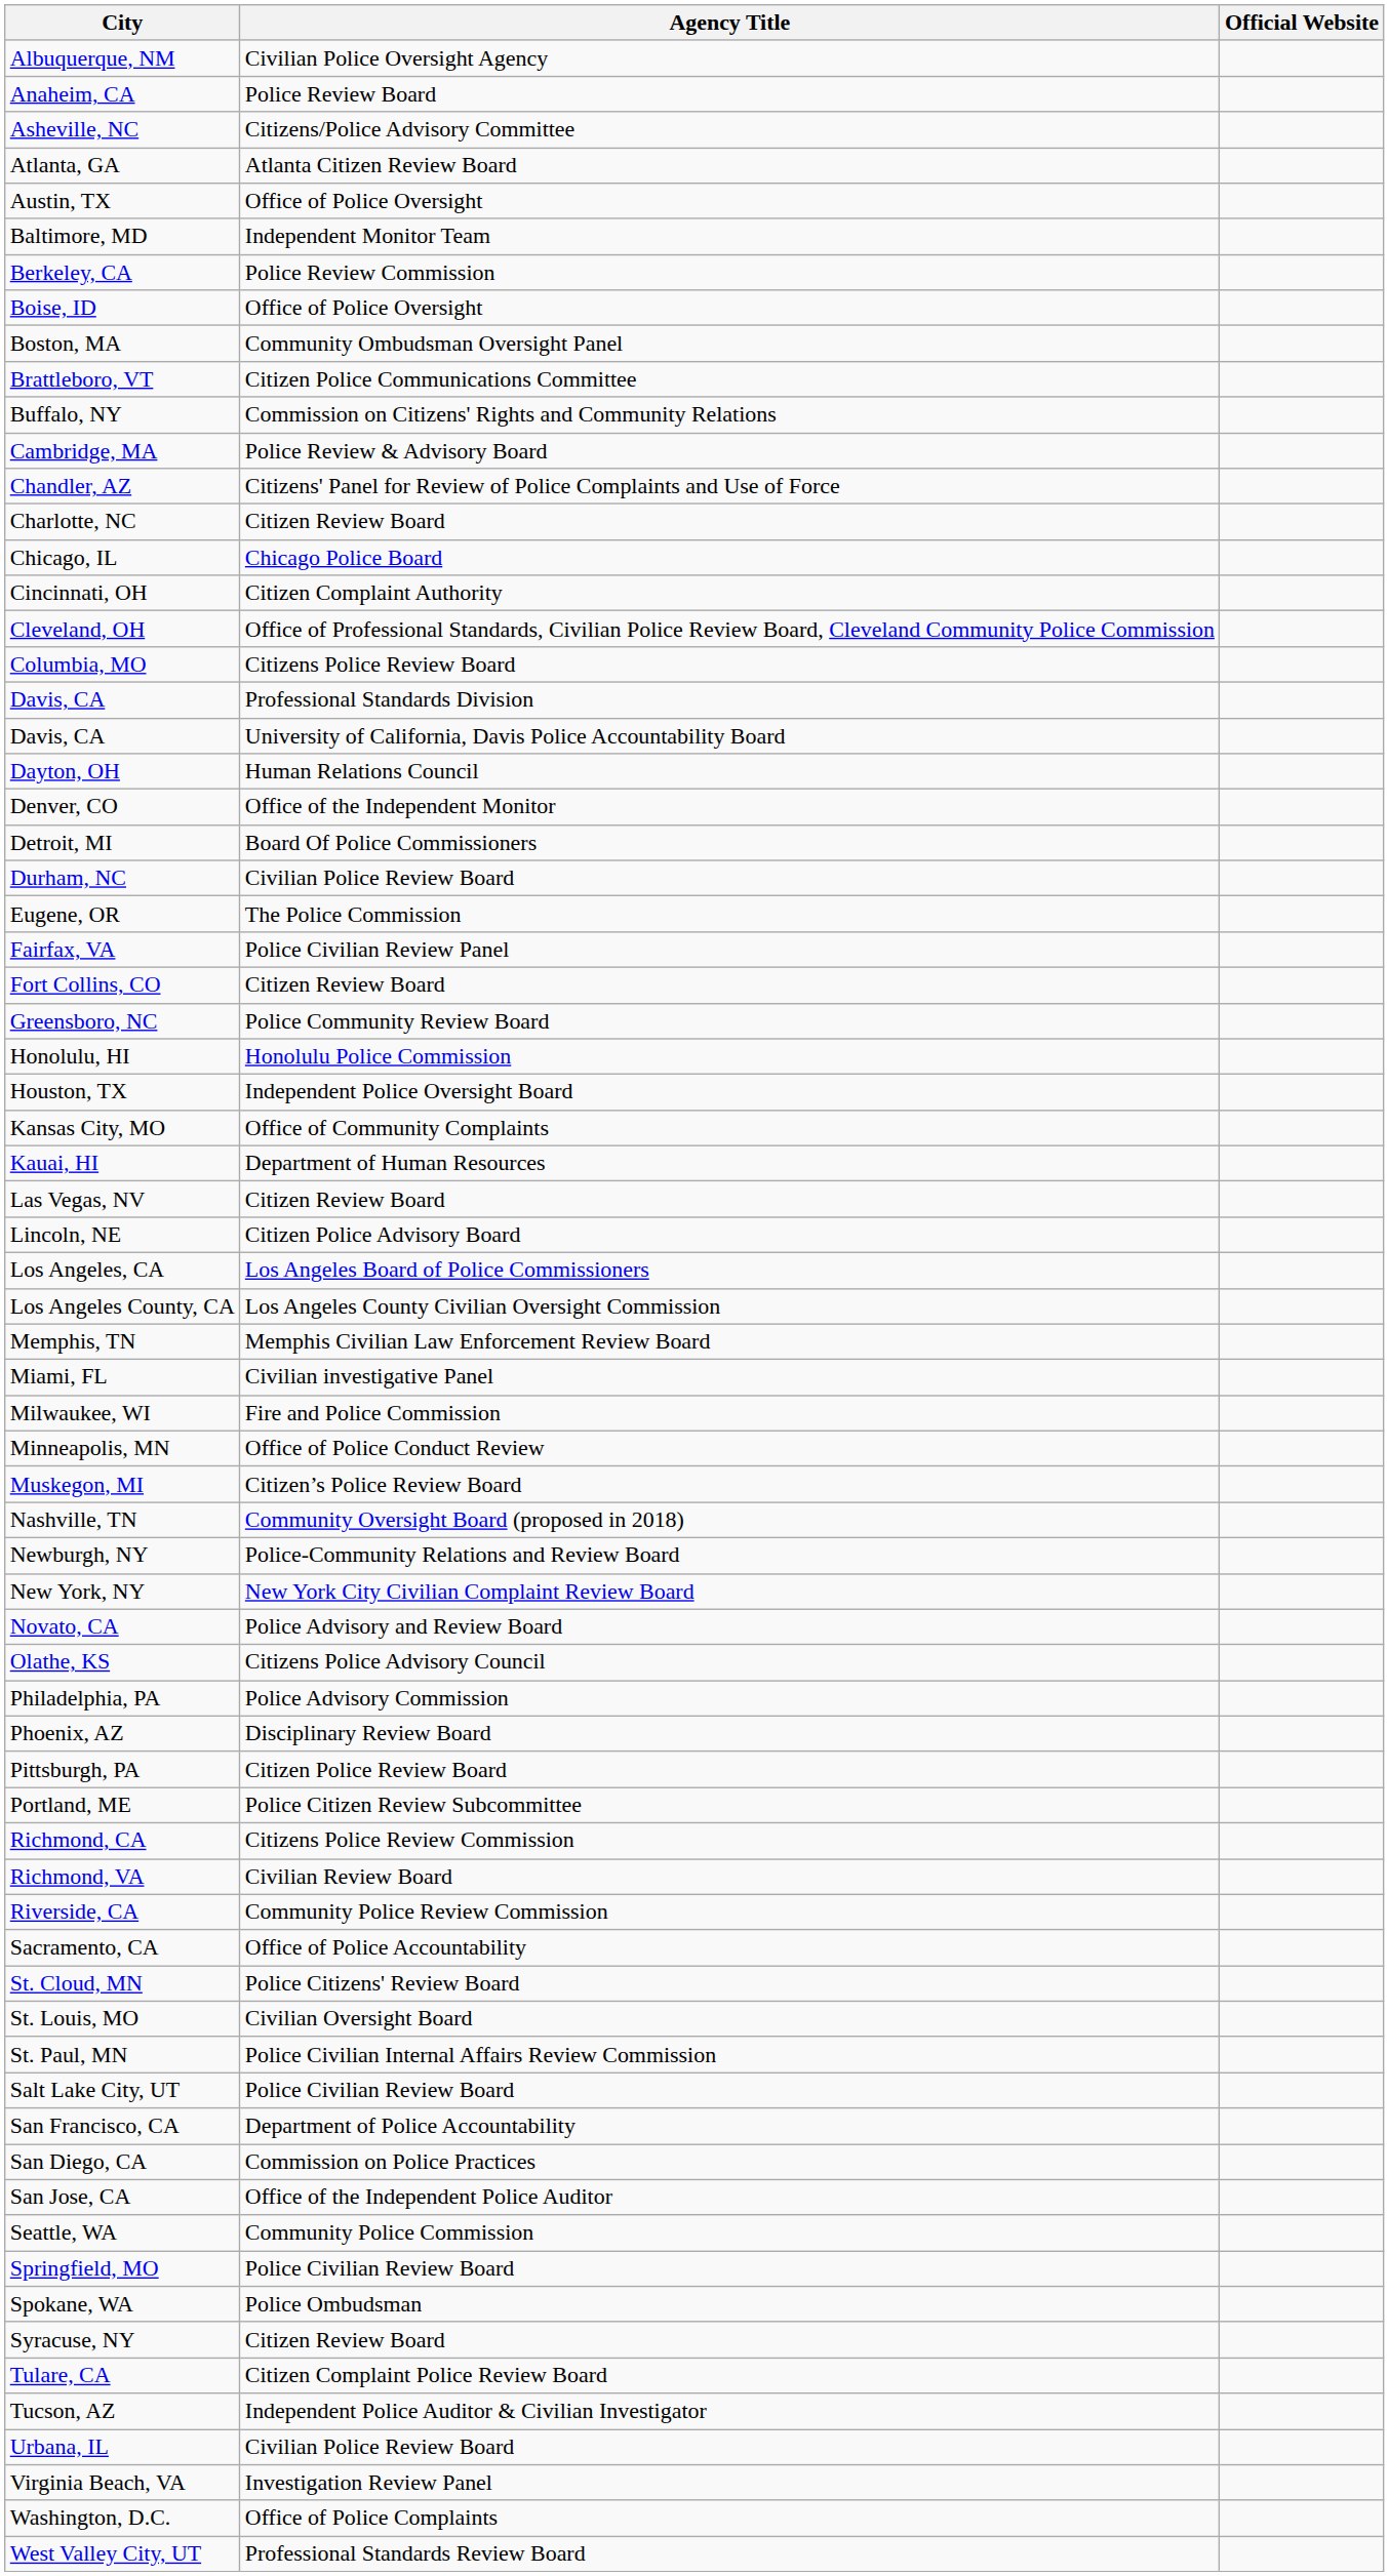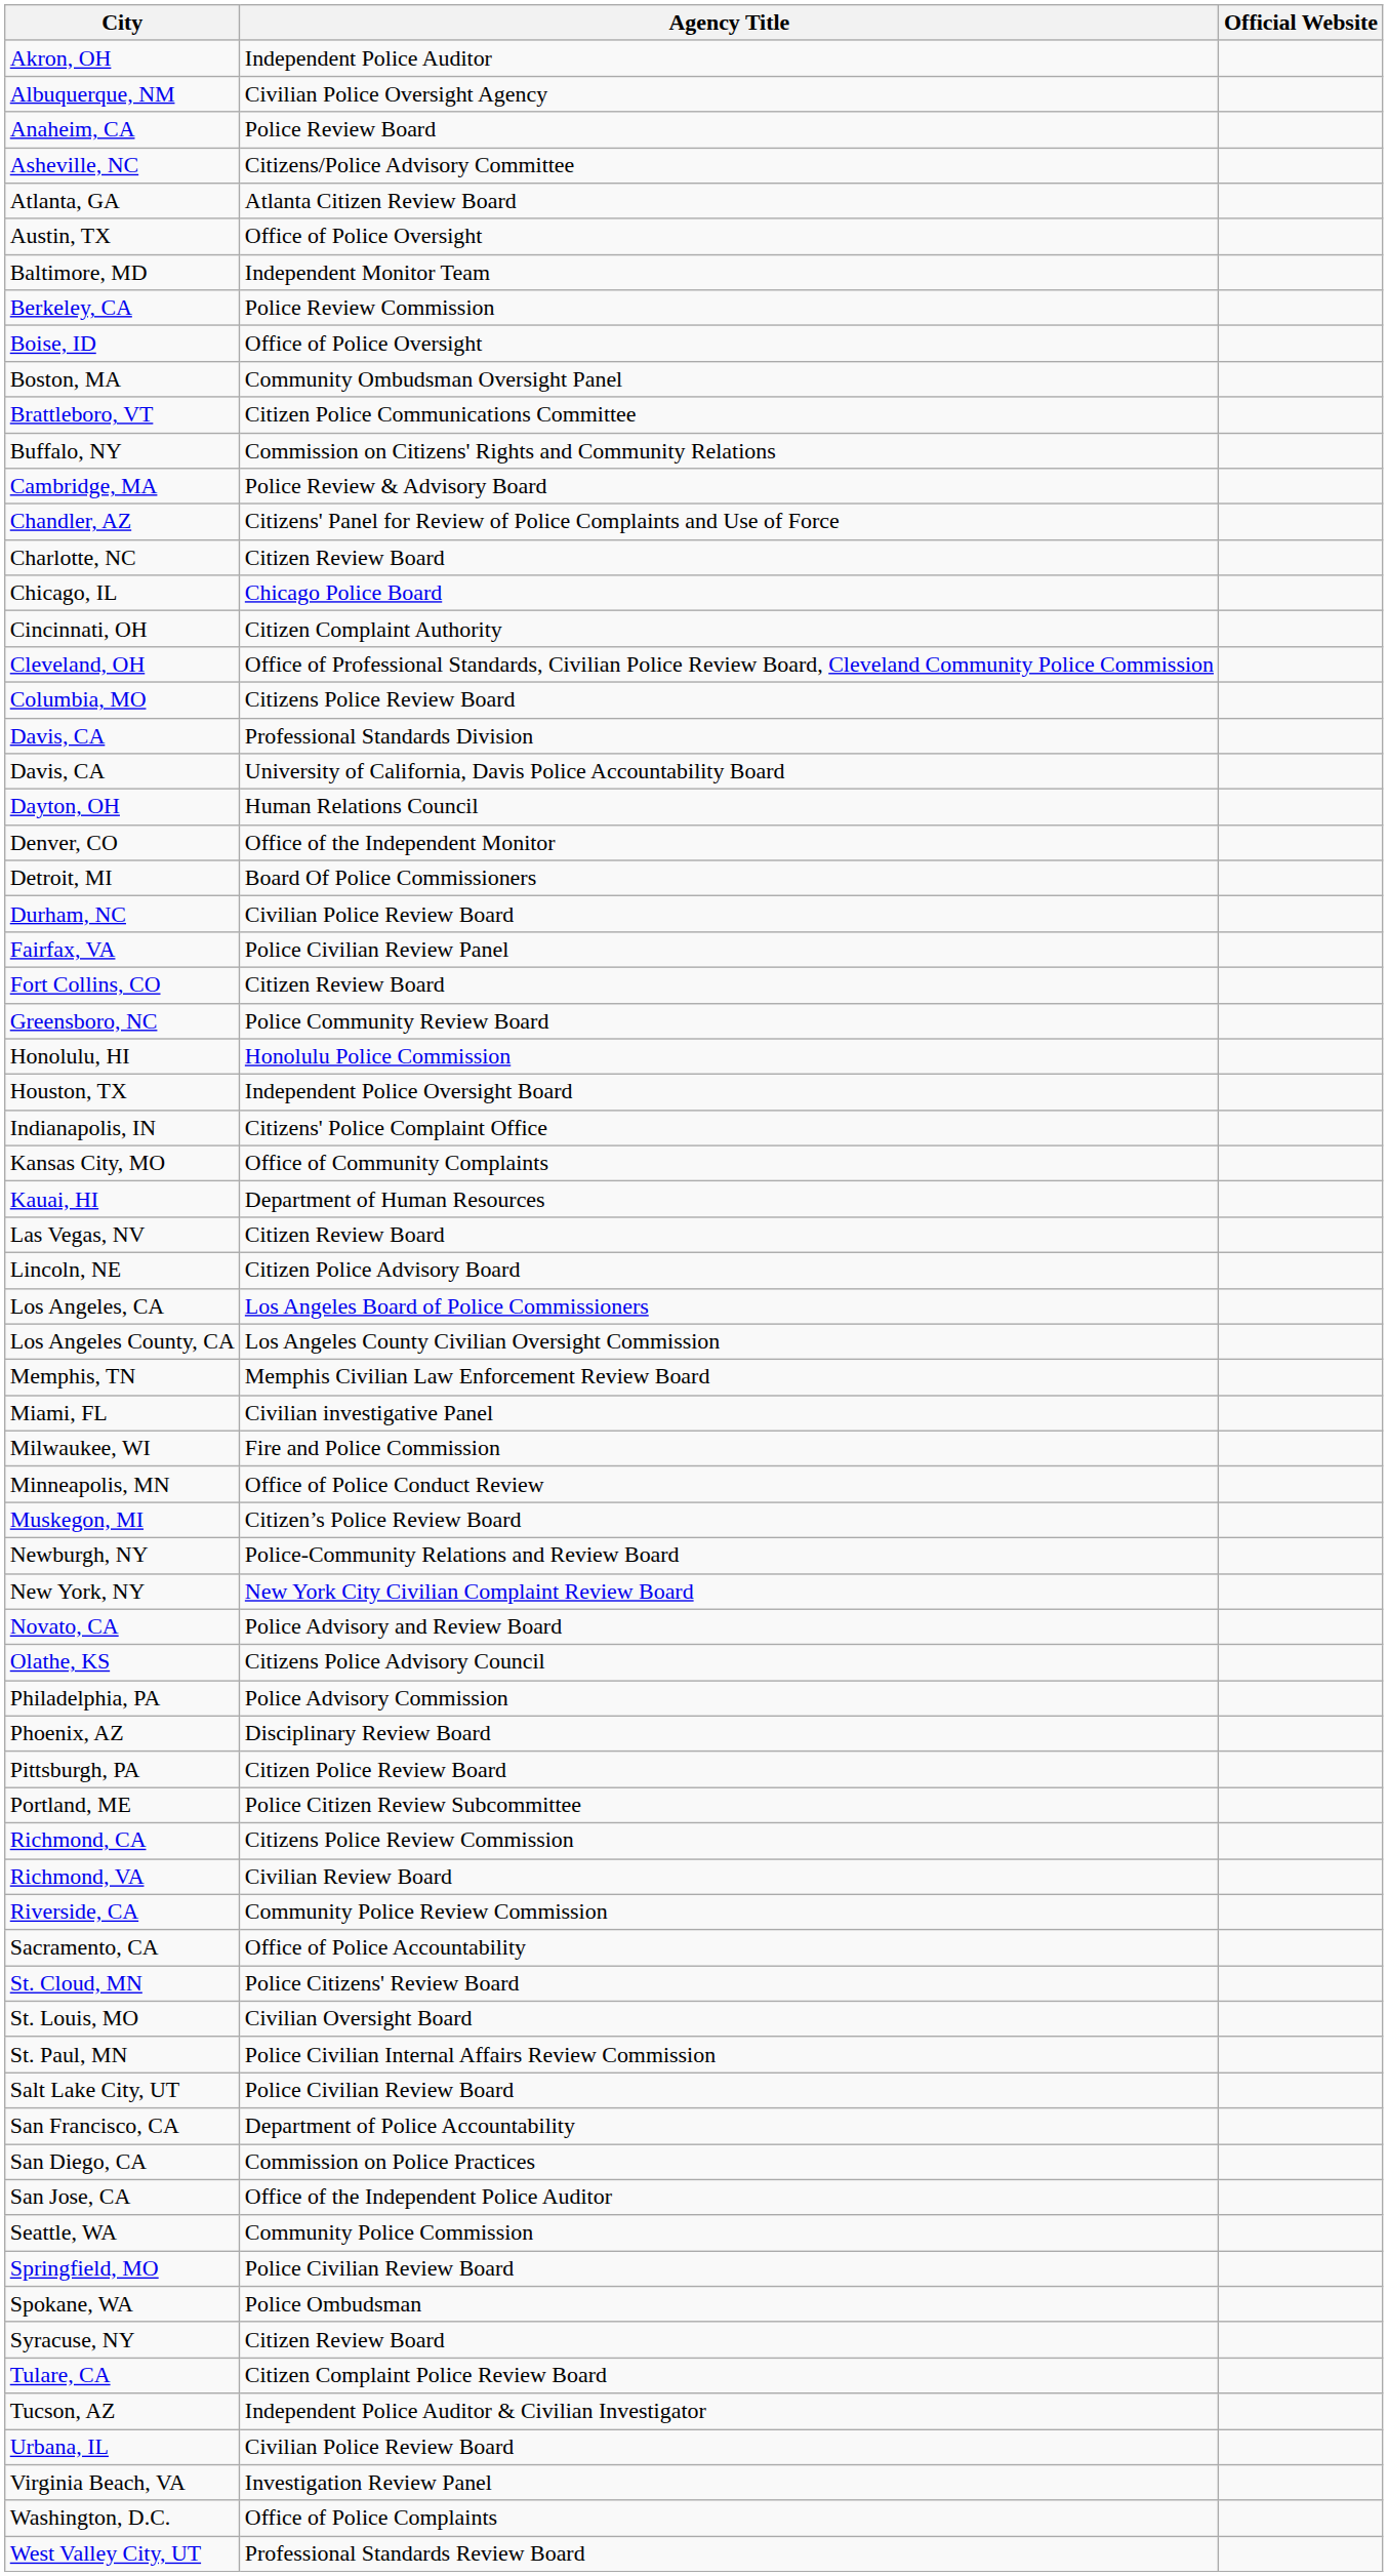 <table class="wikitable">
 <tr>
 <th>City</th>
 <th>Agency Title</th>
 <th>Official Website</th>
+</tr>
+<tr>
+<td><a href='#'>Akron, OH</a></td>
+<td>Independent Police Auditor</td>
+<td></td>
 </tr>
 <tr>
 <td><a href='#'>Albuquerque, NM</a></td>
 <td>Civilian Police Oversight Agency</td>
 <td></td>
 </tr>
 <tr>
 <td><a href='#'>Anaheim, CA</a></td>
 <td>Police Review Board</td>
 <td></td>
 </tr>
 <tr>
 <td><a href='#'>Asheville, NC</a></td>
 <td>Citizens/Police Advisory Committee</td>
 <td></td>
 </tr>
 <tr>
 <td>Atlanta, GA</td>
 <td>Atlanta Citizen Review Board</td>
 <td></td>
 </tr>
 <tr>
 <td>Austin, TX</td>
 <td>Office of Police Oversight</td>
 <td></td>
 </tr>
 <tr>
 <td>Baltimore, MD</td>
 <td>Independent Monitor Team</td>
 <td></td>
 </tr>
 <tr>
 <td><a href='#'>Berkeley, CA</a></td>
 <td>Police Review Commission</td>
 <td></td>
 </tr>
 <tr>
 <td><a href='#'>Boise, ID</a></td>
 <td>Office of Police Oversight</td>
 <td></td>
 </tr>
 <tr>
 <td>Boston, MA</td>
 <td>Community Ombudsman Oversight Panel</td>
 <td></td>
 </tr>
 <tr>
 <td><a href='#'>Brattleboro, VT</a></td>
 <td>Citizen Police Communications Committee</td>
 <td></td>
 </tr>
 <tr>
 <td>Buffalo, NY</td>
 <td>Commission on Citizens' Rights and Community Relations</td>
 <td></td>
 </tr>
 <tr>
 <td><a href='#'>Cambridge, MA</a></td>
 <td>Police Review & Advisory Board</td>
 <td></td>
 </tr>
 <tr>
 <td><a href='#'>Chandler, AZ</a></td>
 <td>Citizens' Panel for Review of Police Complaints and Use of Force</td>
 <td></td>
 </tr>
 <tr>
 <td>Charlotte, NC</td>
 <td>Citizen Review Board</td>
 <td></td>
 </tr>
 <tr>
 <td>Chicago, IL</td>
 <td><a href='#'>Chicago Police Board</a></td>
 <td></td>
 </tr>
 <tr>
 <td>Cincinnati, OH</td>
 <td>Citizen Complaint Authority</td>
 <td></td>
 </tr>
 <tr>
 <td><a href='#'>Cleveland, OH</a></td>
 <td>Office of Professional Standards, Civilian Police Review Board, <a href='#'>Cleveland Community Police Commission</a></td>
 <td></td>
 </tr>
 <tr>
 <td><a href='#'>Columbia, MO</a></td>
 <td>Citizens Police Review Board</td>
 <td></td>
 </tr>
 <tr>
 <td><a href='#'>Davis, CA</a></td>
 <td>Professional Standards Division</td>
 <td></td>
 </tr>
 <tr>
 <td>Davis, CA</td>
 <td>University of California, Davis Police Accountability Board</td>
 <td></td>
 </tr>
 <tr>
 <td><a href='#'>Dayton, OH</a></td>
 <td>Human Relations Council</td>
 <td></td>
 </tr>
 <tr>
 <td>Denver, CO</td>
 <td>Office of the Independent Monitor</td>
 <td></td>
 </tr>
 <tr>
 <td>Detroit, MI</td>
 <td>Board Of Police Commissioners</td>
 <td></td>
 </tr>
 <tr>
 <td><a href='#'>Durham, NC</a></td>
 <td>Civilian Police Review Board</td>
 <td></td>
 </tr>
 <tr>
-<td>Eugene, OR</td>
-<td>The Police Commission</td>
-<td></td>
-</tr>
-<tr>
 <td><a href='#'>Fairfax, VA</a></td>
 <td>Police Civilian Review Panel</td>
 <td></td>
 </tr>
 <tr>
 <td><a href='#'>Fort Collins, CO</a></td>
 <td>Citizen Review Board</td>
 <td></td>
 </tr>
 <tr>
 <td><a href='#'>Greensboro, NC</a></td>
 <td>Police Community Review Board</td>
 <td></td>
 </tr>
 <tr>
 <td>Honolulu, HI</td>
 <td><a href='#'>Honolulu Police Commission</a></td>
 <td></td>
 </tr>
 <tr>
 <td>Houston, TX</td>
 <td>Independent Police Oversight Board</td>
+<td></td>
+</tr>
+<tr>
+<td>Indianapolis, IN</td>
+<td>Citizens' Police Complaint Office</td>
 <td></td>
 </tr>
 <tr>
 <td>Kansas City, MO</td>
 <td>Office of Community Complaints</td>
 <td></td>
 </tr>
 <tr>
 <td><a href='#'>Kauai, HI</a></td>
 <td>Department of Human Resources</td>
 <td></td>
 </tr>
 <tr>
 <td>Las Vegas, NV</td>
 <td>Citizen Review Board</td>
 <td></td>
 </tr>
 <tr>
 <td>Lincoln, NE</td>
 <td>Citizen Police Advisory Board</td>
 <td></td>
 </tr>
 <tr>
 <td>Los Angeles, CA</td>
 <td><a href='#'>Los Angeles Board of Police Commissioners</a></td>
 <td></td>
 </tr>
 <tr>
 <td>Los Angeles County, CA</td>
 <td>Los Angeles County Civilian Oversight Commission</td>
 <td></td>
 </tr>
 <tr>
 <td>Memphis, TN</td>
 <td>Memphis Civilian Law Enforcement Review Board</td>
 <td></td>
 </tr>
 <tr>
 <td>Miami, FL</td>
 <td>Civilian investigative Panel</td>
 <td></td>
 </tr>
 <tr>
 <td>Milwaukee, WI</td>
 <td>Fire and Police Commission</td>
 <td></td>
 </tr>
 <tr>
 <td>Minneapolis, MN</td>
 <td>Office of Police Conduct Review</td>
 <td></td>
 </tr>
 <tr>
 <td><a href='#'>Muskegon, MI</a></td>
 <td>Citizen’s Police Review Board</td>
-<td></td>
-</tr>
-<tr>
-<td>Nashville, TN</td>
-<td><a href='#'>Community Oversight Board</a> (proposed in 2018)</td>
 <td></td>
 </tr>
 <tr>
 <td>Newburgh, NY</td>
 <td>Police-Community Relations and Review Board</td>
 <td></td>
 </tr>
 <tr>
 <td>New York, NY</td>
 <td><a href='#'>New York City Civilian Complaint Review Board</a></td>
 <td></td>
 </tr>
 <tr>
 <td><a href='#'>Novato, CA</a></td>
 <td>Police Advisory and Review Board</td>
 <td></td>
 </tr>
 <tr>
 <td><a href='#'>Olathe, KS</a></td>
 <td>Citizens Police Advisory Council</td>
 <td></td>
 </tr>
 <tr>
 <td>Philadelphia, PA</td>
 <td>Police Advisory Commission</td>
 <td></td>
 </tr>
 <tr>
 <td>Phoenix, AZ</td>
 <td>Disciplinary Review Board</td>
 </tr>
 <tr>
 <td>Pittsburgh, PA</td>
 <td>Citizen Police Review Board</td>
 <td></td>
 </tr>
 <tr>
 <td>Portland, ME</td>
 <td>Police Citizen Review Subcommittee</td>
 <td></td>
 </tr>
 <tr>
 <td><a href='#'>Richmond, CA</a></td>
 <td>Citizens Police Review Commission</td>
 <td></td>
 </tr>
 <tr>
 <td><a href='#'>Richmond, VA</a></td>
 <td>Civilian Review Board</td>
 <td></td>
 </tr>
 <tr>
 <td><a href='#'>Riverside, CA</a></td>
 <td>Community Police Review Commission</td>
 <td></td>
 </tr>
 <tr>
 <td>Sacramento, CA</td>
 <td>Office of Police Accountability</td>
 <td></td>
 </tr>
 <tr>
 <td><a href='#'>St. Cloud, MN</a></td>
 <td>Police Citizens' Review Board</td>
 <td></td>
 </tr>
 <tr>
 <td>St. Louis, MO</td>
 <td>Civilian Oversight Board</td>
 <td></td>
 </tr>
 <tr>
 <td>St. Paul, MN</td>
 <td>Police Civilian Internal Affairs Review Commission</td>
 <td></td>
 </tr>
 <tr>
 <td>Salt Lake City, UT</td>
 <td>Police Civilian Review Board</td>
 <td></td>
 </tr>
 <tr>
 <td>San Francisco, CA</td>
 <td>Department of Police Accountability</td>
 <td></td>
 </tr>
 <tr>
 <td>San Diego, CA</td>
 <td>Commission on Police Practices</td>
 <td></td>
 </tr>
 <tr>
 <td>San Jose, CA</td>
 <td>Office of the Independent Police Auditor</td>
 <td></td>
 </tr>
 <tr>
 <td>Seattle, WA</td>
 <td>Community Police Commission</td>
 <td></td>
 </tr>
 <tr>
 <td><a href='#'>Springfield, MO</a></td>
 <td>Police Civilian Review Board</td>
 <td></td>
 </tr>
 <tr>
 <td>Spokane, WA</td>
 <td>Police Ombudsman</td>
 <td></td>
 </tr>
 <tr>
 <td>Syracuse, NY</td>
 <td>Citizen Review Board</td>
 <td></td>
 </tr>
 <tr>
 <td><a href='#'>Tulare, CA</a></td>
 <td>Citizen Complaint Police Review Board</td>
 <td></td>
 </tr>
 <tr>
 <td>Tucson, AZ</td>
 <td>Independent Police Auditor & Civilian Investigator</td>
 </tr>
 <tr>
 <td><a href='#'>Urbana, IL</a></td>
 <td>Civilian Police Review Board</td>
 <td></td>
 </tr>
 <tr>
 <td>Virginia Beach, VA</td>
 <td>Investigation Review Panel</td>
 <td></td>
 </tr>
 <tr>
 <td>Washington, D.C.</td>
 <td>Office of Police Complaints</td>
 <td></td>
 </tr>
 <tr>
 <td><a href='#'>West Valley City, UT</a></td>
 <td>Professional Standards Review Board</td>
 <td></td>
 </tr>
 </table>
